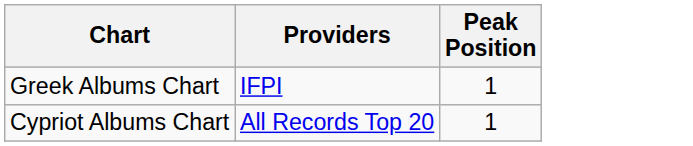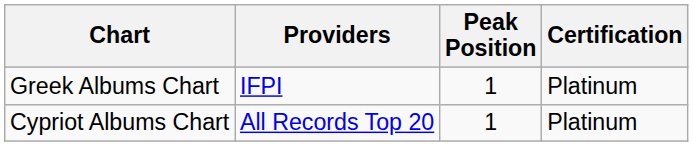 <table class="wikitable">
 <tr style="background:#ebf5ff;">
 <th align="left">Chart</th>
 <th align="left">Providers</th>
 <th align="left">Peak<br>Position</th>
+<th align="left">Certification</th>
 </tr>
 <tr>
 <td align="left">Greek Albums Chart</td>
 <td align="left"><a href='#'>IFPI</a></td>
 <td style="text-align:center;">1</td>
+<td align="left">Platinum</td>
 </tr>
 <tr>
 <td align="left">Cypriot Albums Chart</td>
 <td align="left"><a href='#'>All Records Top 20</a></td>
 <td style="text-align:center;">1</td>
+<td align="left">Platinum</td>
 </tr>
 </table>
